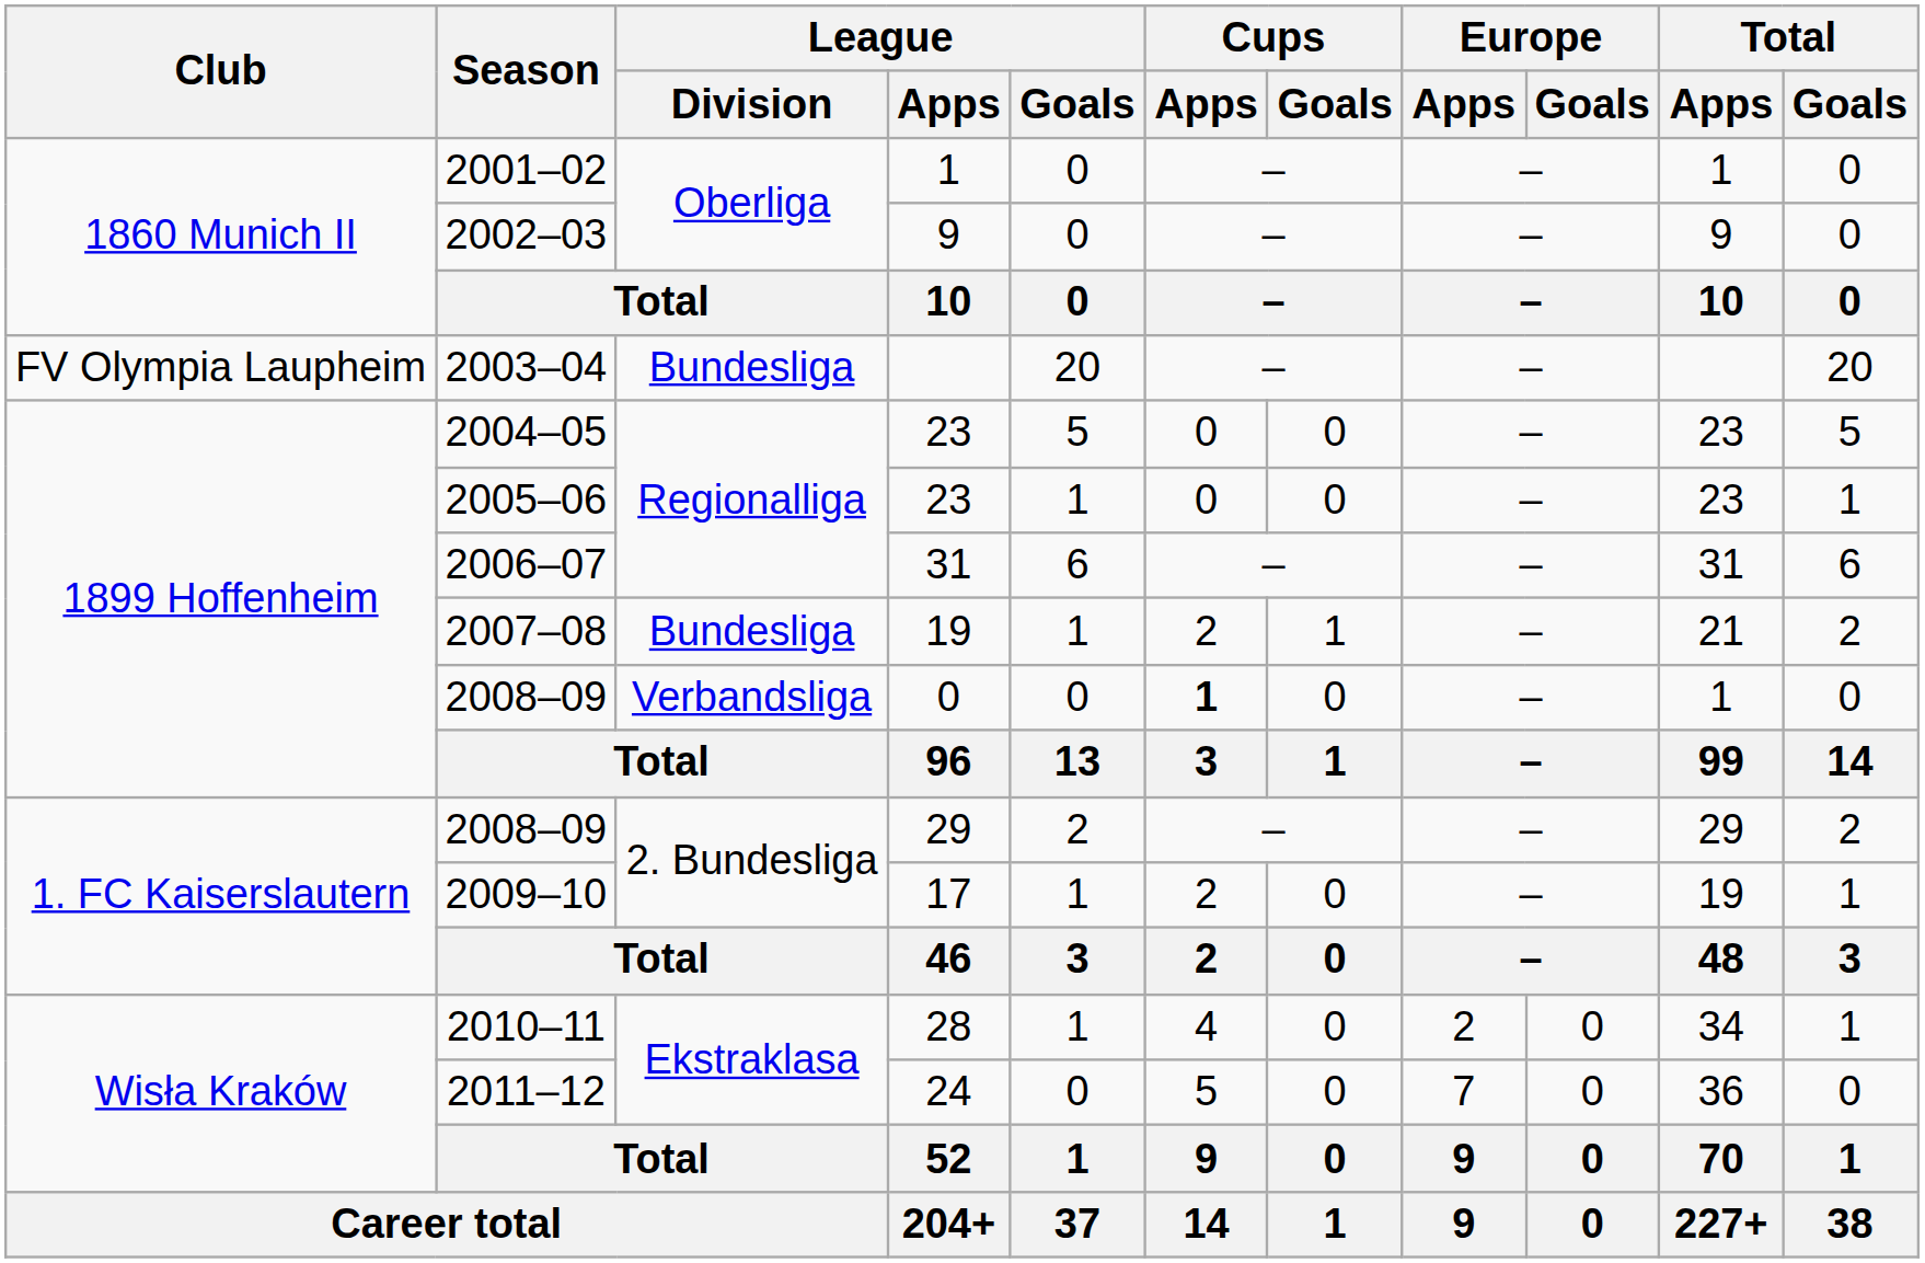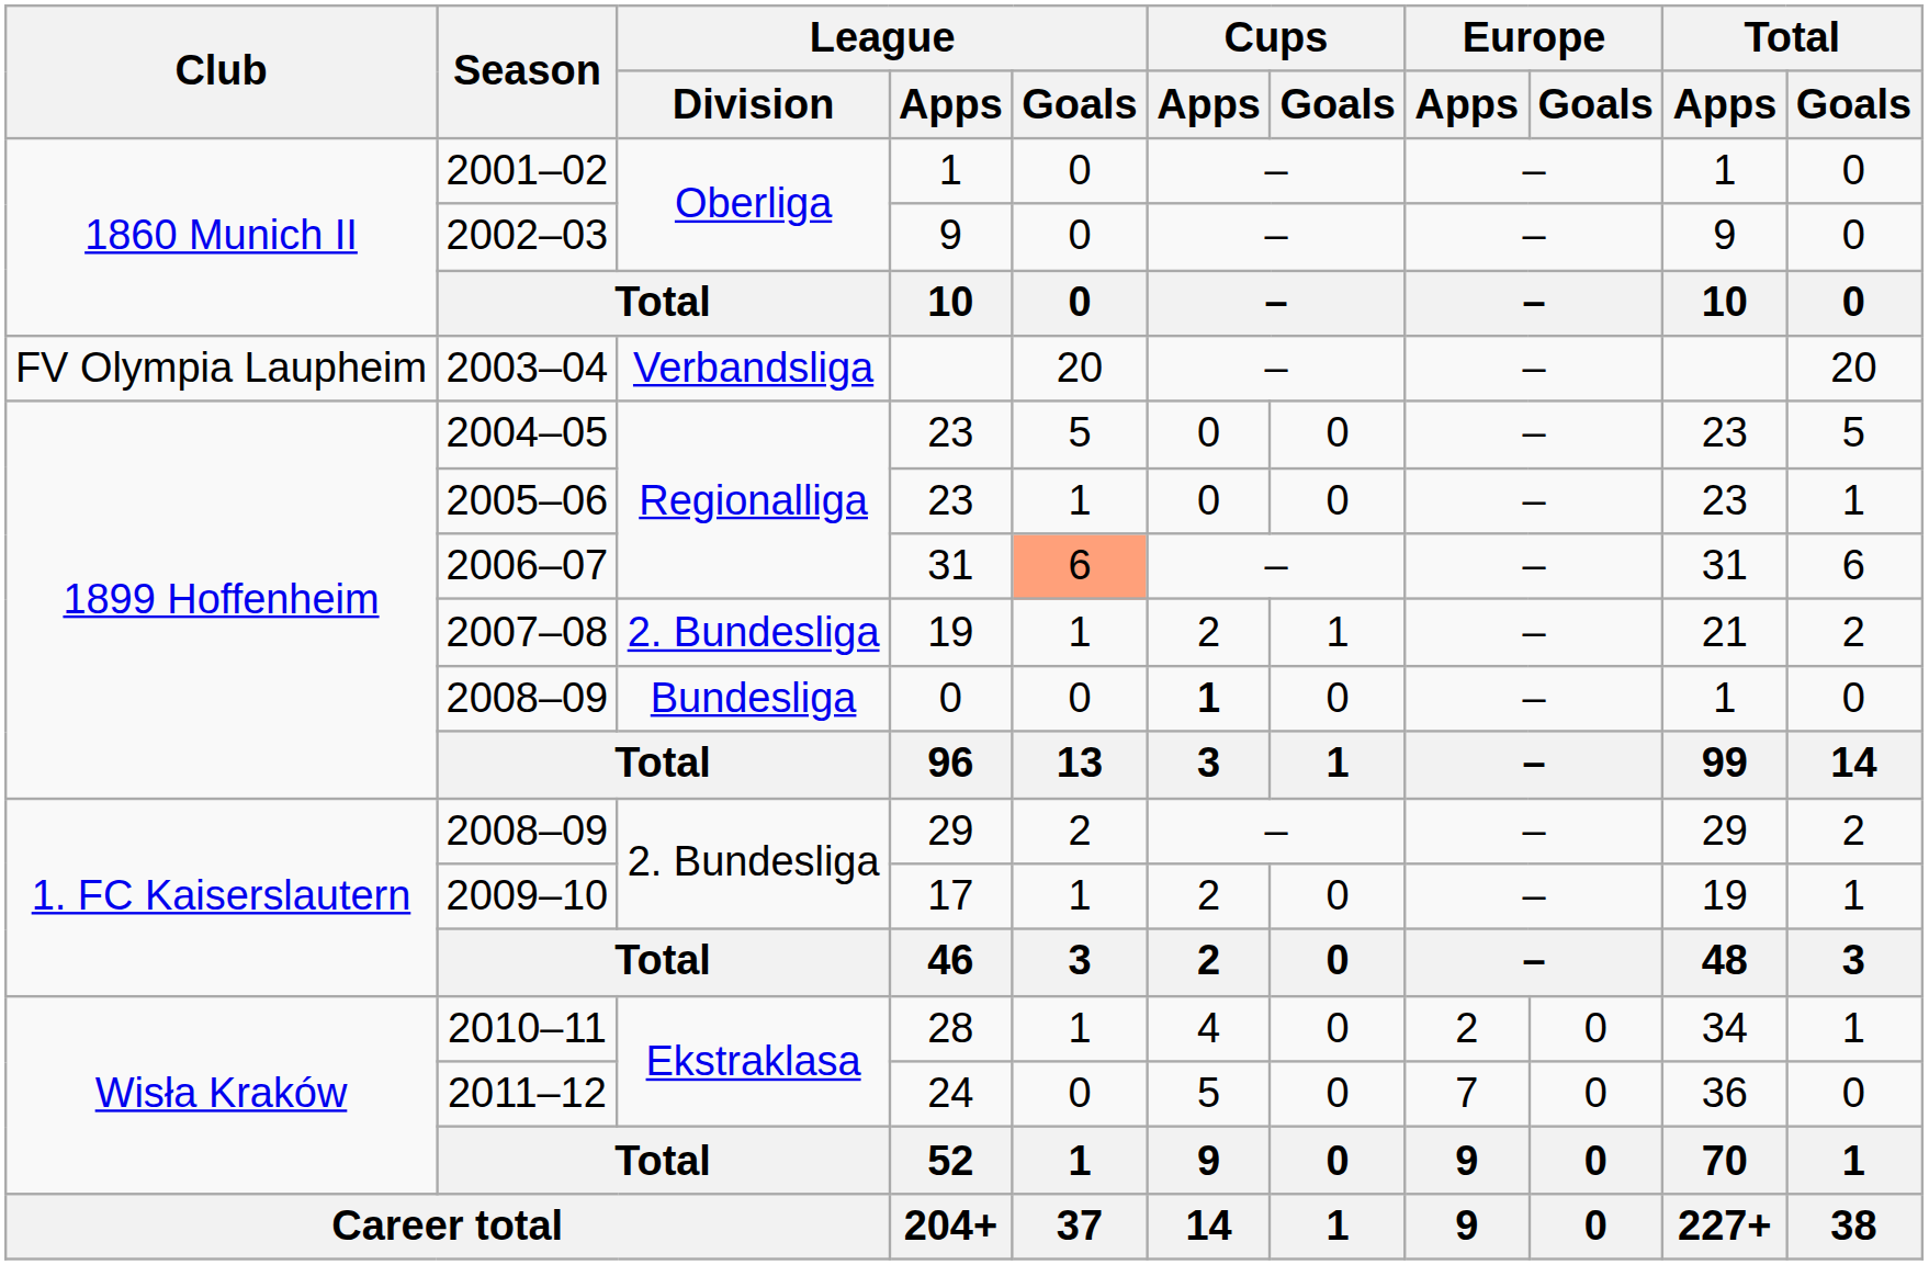 <table class="wikitable" style="text-align:center">
 <tr>
 <th rowspan="2">Club</th>
 <th rowspan="2">Season</th>
 <th colspan="3">League</th>
 <th colspan="2">Cups</th>
 <th colspan="2">Europe</th>
 <th colspan="2">Total</th>
 </tr>
 <tr>
 <th>Division</th>
 <th>Apps</th>
 <th>Goals</th>
 <th>Apps</th>
 <th>Goals</th>
 <th>Apps</th>
 <th>Goals</th>
 <th>Apps</th>
 <th>Goals</th>
 </tr>
 <tr>
 <td rowspan="3"><a href='#'>1860 Munich II</a></td>
 <td>2001–02</td>
 <td rowspan="2"><a href='#'>Oberliga</a></td>
 <td>1</td>
 <td>0</td>
 <td colspan="2">–</td>
 <td colspan="2">–</td>
 <td>1</td>
 <td>0</td>
 </tr>
 <tr>
 <td>2002–03</td>
 <td>9</td>
 <td>0</td>
 <td colspan="2">–</td>
 <td colspan="2">–</td>
 <td>9</td>
 <td>0</td>
 </tr>
 <tr>
 <th colspan="2">Total</th>
 <th>10</th>
 <th>0</th>
 <th colspan="2">–</th>
 <th colspan="2">–</th>
 <th>10</th>
 <th>0</th>
 </tr>
 <tr>
 <td>FV Olympia Laupheim</td>
 <td>2003–04</td>
-<td><a href='#'>Bundesliga</a></td>
+<td><a href='#'>Verbandsliga</a></td>
 <td></td>
 <td>20</td>
 <td colspan="2">–</td>
 <td colspan="2">–</td>
 <td></td>
 <td>20</td>
 </tr>
 <tr>
 <td rowspan="6"><a href='#'>1899 Hoffenheim</a></td>
 <td>2004–05</td>
 <td rowspan="3"><a href='#'>Regionalliga</a></td>
 <td>23</td>
 <td>5</td>
 <td>0</td>
 <td>0</td>
 <td colspan="2">–</td>
 <td>23</td>
 <td>5</td>
 </tr>
 <tr>
 <td>2005–06</td>
 <td>23</td>
 <td>1</td>
 <td>0</td>
 <td>0</td>
 <td colspan="2">–</td>
 <td>23</td>
 <td>1</td>
 </tr>
 <tr>
 <td>2006–07</td>
 <td>31</td>
-<td>6</td>
+<td style="background: lightsalmon;">6</td>
 <td colspan="2">–</td>
 <td colspan="2">–</td>
 <td>31</td>
 <td>6</td>
 </tr>
 <tr>
 <td>2007–08</td>
-<td><a href='#'>Bundesliga</a></td>
+<td><a href='#'>2. Bundesliga</a></td>
 <td>19</td>
 <td>1</td>
 <td>2</td>
 <td>1</td>
 <td colspan="2">–</td>
 <td>21</td>
 <td>2</td>
 </tr>
 <tr>
 <td>2008–09</td>
-<td><a href='#'>Verbandsliga</a></td>
+<td><a href='#'>Bundesliga</a></td>
 <td>0</td>
 <td>0</td>
 <td><strong>1</strong></td>
 <td>0</td>
 <td colspan="2">–</td>
 <td>1</td>
 <td>0</td>
 </tr>
 <tr>
 <th colspan="2">Total</th>
 <th>96</th>
 <th>13</th>
 <th>3</th>
 <th>1</th>
 <th colspan="2">–</th>
 <th>99</th>
 <th>14</th>
 </tr>
 <tr>
 <td rowspan="3"><a href='#'>1. FC Kaiserslautern</a></td>
 <td>2008–09</td>
 <td rowspan="2">2. Bundesliga</td>
 <td>29</td>
 <td>2</td>
 <td colspan="2">–</td>
 <td colspan="2">–</td>
 <td>29</td>
 <td>2</td>
 </tr>
 <tr>
 <td>2009–10</td>
 <td>17</td>
 <td>1</td>
 <td>2</td>
 <td>0</td>
 <td colspan="2">–</td>
 <td>19</td>
 <td>1</td>
 </tr>
 <tr>
 <th colspan="2">Total</th>
 <th>46</th>
 <th>3</th>
 <th>2</th>
 <th>0</th>
 <th colspan="2">–</th>
 <th>48</th>
 <th>3</th>
 </tr>
 <tr>
 <td rowspan="3"><a href='#'>Wisła Kraków</a></td>
 <td>2010–11</td>
 <td rowspan="2"><a href='#'>Ekstraklasa</a></td>
 <td>28</td>
 <td>1</td>
 <td>4</td>
 <td>0</td>
 <td>2</td>
 <td>0</td>
 <td>34</td>
 <td>1</td>
 </tr>
 <tr>
 <td>2011–12</td>
 <td>24</td>
 <td>0</td>
 <td>5</td>
 <td>0</td>
 <td>7</td>
 <td>0</td>
 <td>36</td>
 <td>0</td>
 </tr>
 <tr>
 <th colspan="2">Total</th>
 <th>52</th>
 <th>1</th>
 <th>9</th>
 <th>0</th>
 <th>9</th>
 <th>0</th>
 <th>70</th>
 <th>1</th>
 </tr>
 <tr>
 <th colspan="3">Career total</th>
 <th>204+</th>
 <th>37</th>
 <th>14</th>
 <th>1</th>
 <th>9</th>
 <th>0</th>
 <th>227+</th>
 <th>38</th>
 </tr>
 </table>
